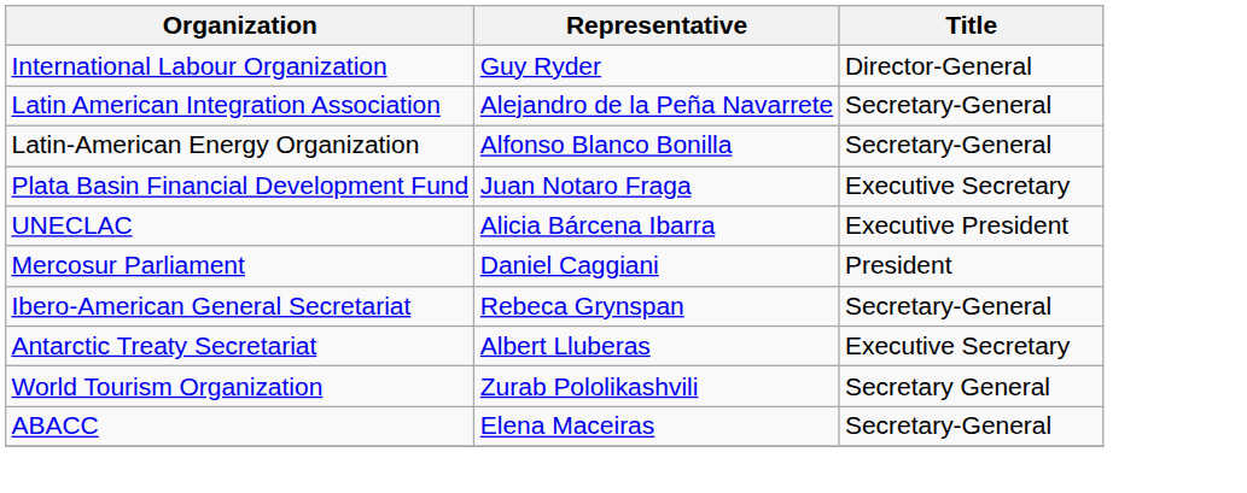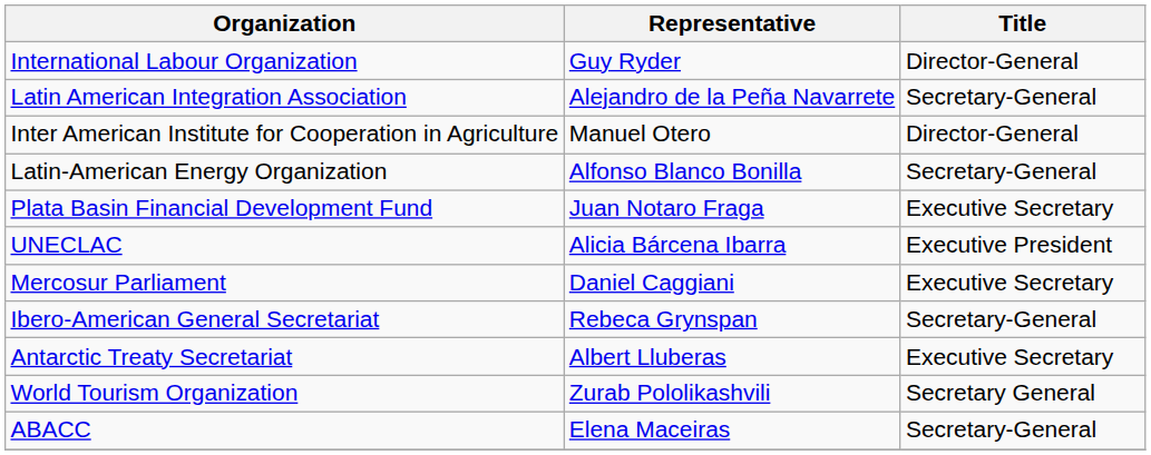 <table class="wikitable sortable">
 <tr>
 <th>Organization</th>
 <th>Representative</th>
 <th width="160px">Title</th>
 </tr>
 <tr>
 <td><a href='#'>International Labour Organization</a></td>
 <td><a href='#'>Guy Ryder</a></td>
 <td>Director-General</td>
 </tr>
 <tr>
 <td><a href='#'>Latin American Integration Association</a></td>
 <td><a href='#'>Alejandro de la Peña Navarrete</a></td>
 <td>Secretary-General</td>
+</tr>
+<tr>
+<td>Inter American Institute for Cooperation in Agriculture</td>
+<td>Manuel Otero</td>
+<td>Director-General</td>
 </tr>
 <tr>
 <td>Latin-American Energy Organization</td>
 <td><a href='#'>Alfonso Blanco Bonilla</a></td>
 <td>Secretary-General</td>
 </tr>
 <tr>
 <td><a href='#'>Plata Basin Financial Development Fund</a></td>
 <td><a href='#'>Juan Notaro Fraga</a></td>
 <td>Executive Secretary</td>
 </tr>
 <tr>
 <td><a href='#'>UNECLAC</a></td>
 <td><a href='#'>Alicia Bárcena Ibarra</a></td>
 <td>Executive President</td>
 </tr>
 <tr>
 <td><a href='#'>Mercosur Parliament</a></td>
 <td><a href='#'>Daniel Caggiani</a></td>
-<td>President</td>
+<td>Executive Secretary</td>
 </tr>
 <tr>
 <td><a href='#'>Ibero-American General Secretariat</a></td>
 <td><a href='#'>Rebeca Grynspan</a></td>
 <td>Secretary-General</td>
 </tr>
 <tr>
 <td><a href='#'>Antarctic Treaty Secretariat</a></td>
 <td><a href='#'>Albert Lluberas</a></td>
 <td>Executive Secretary</td>
 </tr>
 <tr>
 <td><a href='#'>World Tourism Organization</a></td>
 <td><a href='#'>Zurab Pololikashvili</a></td>
 <td>Secretary General</td>
 </tr>
 <tr>
 <td><a href='#'>ABACC</a></td>
 <td><a href='#'>Elena Maceiras</a></td>
 <td>Secretary-General</td>
 </tr>
 <tr>
 </tr>
 </table>
